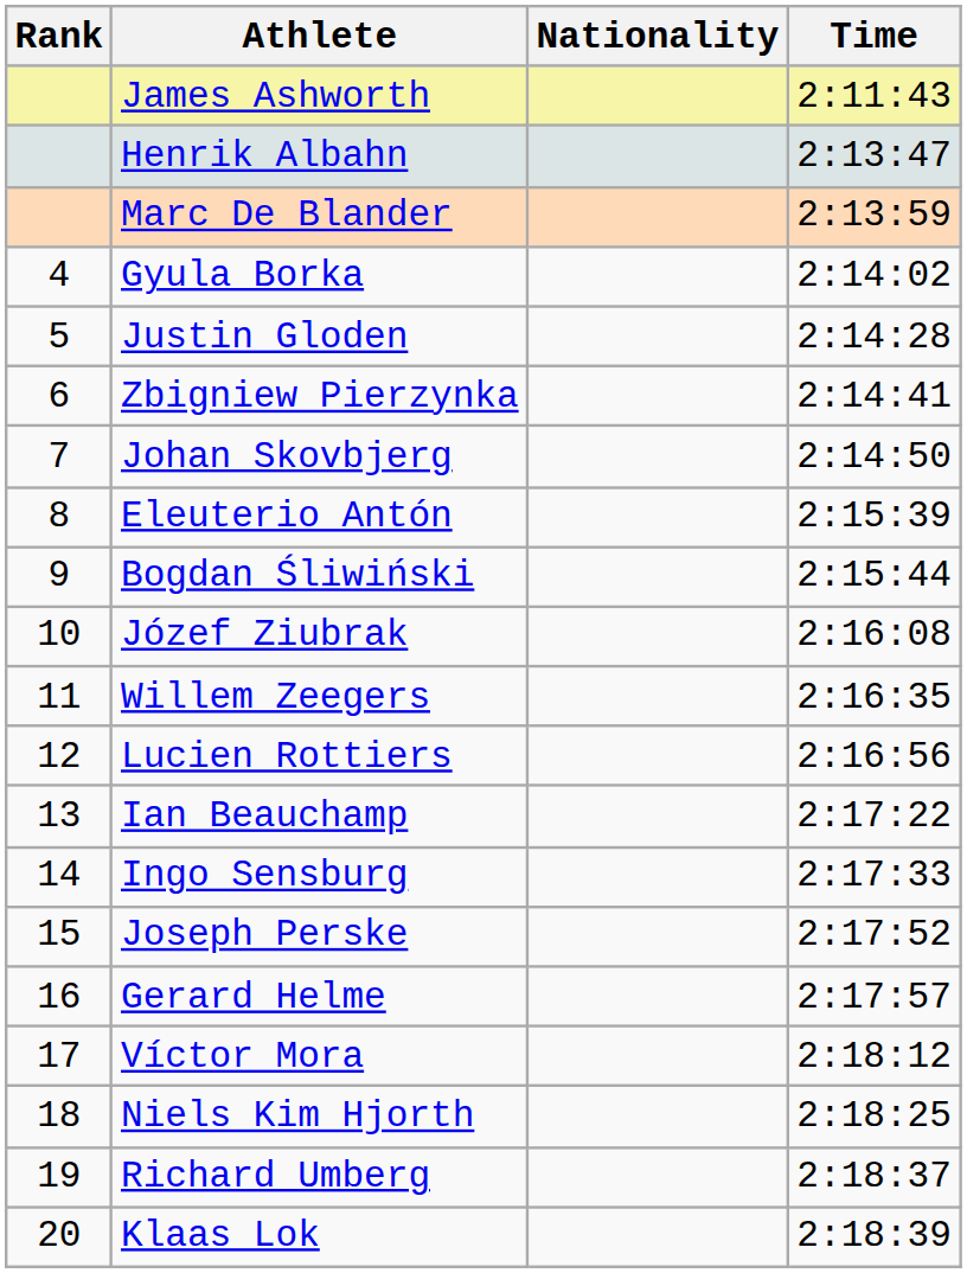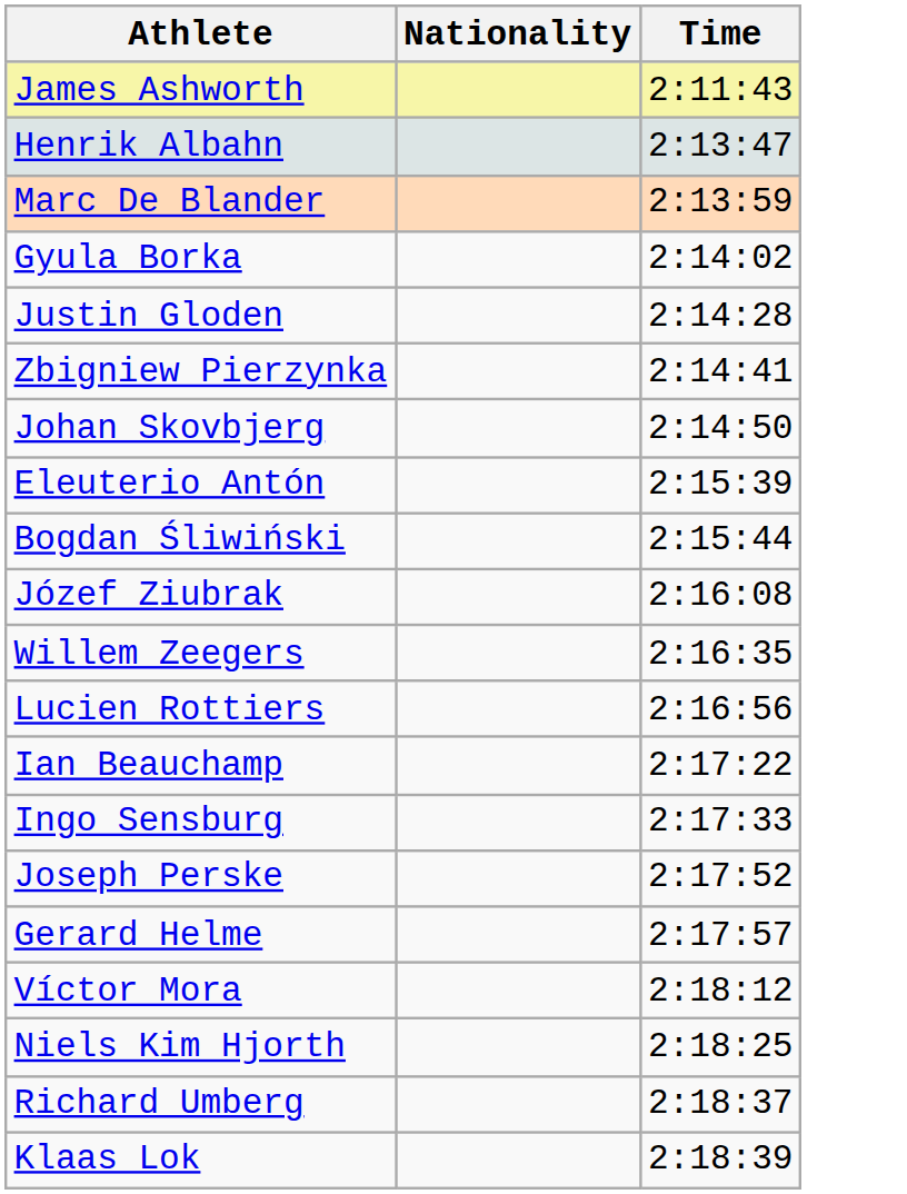 <table class="wikitable sortable">
 <tr>
-<th>Rank</th>
 <th>Athlete</th>
 <th>Nationality</th>
 <th>Time</th>
 </tr>
 <tr bgcolor=#F7F6A8>
-<td align=center></td>
 <td><a href='#'>James Ashworth</a></td>
 <td></td>
 <td>2:11:43</td>
 </tr>
 <tr bgcolor=#DCE5E5>
-<td align=center></td>
 <td><a href='#'>Henrik Albahn</a></td>
 <td></td>
 <td>2:13:47</td>
 </tr>
 <tr bgcolor=#FFDAB9>
-<td align=center></td>
 <td><a href='#'>Marc De Blander</a></td>
 <td></td>
 <td>2:13:59</td>
 </tr>
 <tr>
-<td align=center>4</td>
 <td><a href='#'>Gyula Borka</a></td>
 <td></td>
 <td>2:14:02</td>
 </tr>
 <tr>
-<td align=center>5</td>
 <td><a href='#'>Justin Gloden</a></td>
 <td></td>
 <td>2:14:28</td>
 </tr>
 <tr>
-<td align=center>6</td>
 <td><a href='#'>Zbigniew Pierzynka</a></td>
 <td></td>
 <td>2:14:41</td>
 </tr>
 <tr>
-<td align=center>7</td>
 <td><a href='#'>Johan Skovbjerg</a></td>
 <td></td>
 <td>2:14:50</td>
 </tr>
 <tr>
-<td align=center>8</td>
 <td><a href='#'>Eleuterio Antón</a></td>
 <td></td>
 <td>2:15:39</td>
 </tr>
 <tr>
-<td align=center>9</td>
 <td><a href='#'>Bogdan Śliwiński</a></td>
 <td></td>
 <td>2:15:44</td>
 </tr>
 <tr>
-<td align=center>10</td>
 <td><a href='#'>Józef Ziubrak</a></td>
 <td></td>
 <td>2:16:08</td>
 </tr>
 <tr>
-<td align=center>11</td>
 <td><a href='#'>Willem Zeegers</a></td>
 <td></td>
 <td>2:16:35</td>
 </tr>
 <tr>
-<td align=center>12</td>
 <td><a href='#'>Lucien Rottiers</a></td>
 <td></td>
 <td>2:16:56</td>
 </tr>
 <tr>
-<td align=center>13</td>
 <td><a href='#'>Ian Beauchamp</a></td>
 <td></td>
 <td>2:17:22</td>
 </tr>
 <tr>
-<td align=center>14</td>
 <td><a href='#'>Ingo Sensburg</a></td>
 <td></td>
 <td>2:17:33</td>
 </tr>
 <tr>
-<td align=center>15</td>
 <td><a href='#'>Joseph Perske</a></td>
 <td></td>
 <td>2:17:52</td>
 </tr>
 <tr>
-<td align=center>16</td>
 <td><a href='#'>Gerard Helme</a></td>
 <td></td>
 <td>2:17:57</td>
 </tr>
 <tr>
-<td align=center>17</td>
 <td><a href='#'>Víctor Mora</a></td>
 <td></td>
 <td>2:18:12</td>
 </tr>
 <tr>
-<td align=center>18</td>
 <td><a href='#'>Niels Kim Hjorth</a></td>
 <td></td>
 <td>2:18:25</td>
 </tr>
 <tr>
-<td align=center>19</td>
 <td><a href='#'>Richard Umberg</a></td>
 <td></td>
 <td>2:18:37</td>
 </tr>
 <tr>
-<td align=center>20</td>
 <td><a href='#'>Klaas Lok</a></td>
 <td></td>
 <td>2:18:39</td>
 </tr>
 </table>
